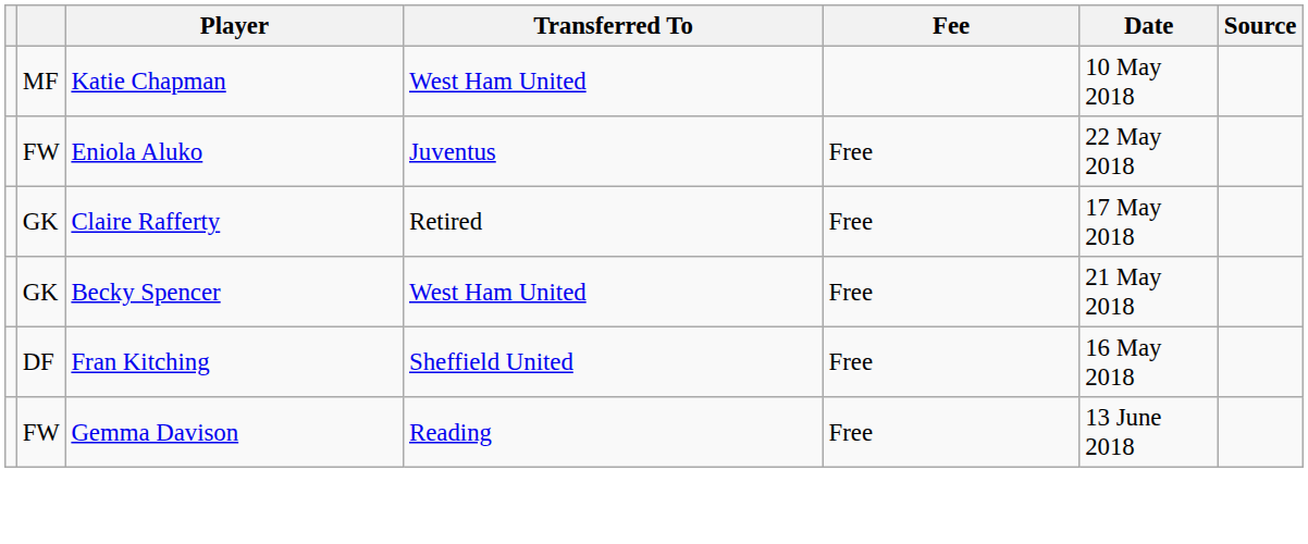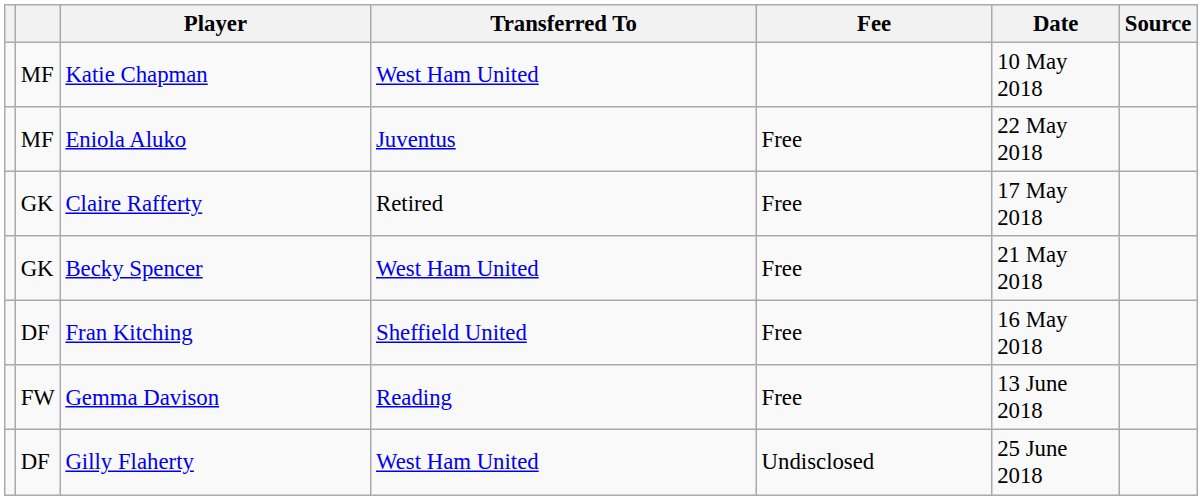 <table class="wikitable plainrowheaders sortable" style="font-size:95%">
 <tr>
 <th></th>
 <th></th>
 <th scope="col" style="width:200px;">Player</th>
 <th scope="col" style="width:250px;">Transferred To</th>
 <th scope="col" style="width:150px;">Fee</th>
 <th scope="col" style="width:78px;">Date</th>
 <th>Source</th>
 </tr>
 <tr>
 <td></td>
 <td>MF</td>
 <td> <a href='#'>Katie Chapman</a></td>
 <td> <a href='#'>West Ham United</a></td>
 <td></td>
 <td>10 May 2018</td>
 <td></td>
 </tr>
 <tr>
 <td></td>
-<td>FW</td>
+<td>MF</td>
 <td> <a href='#'>Eniola Aluko</a></td>
 <td> <a href='#'>Juventus</a></td>
 <td>Free</td>
 <td>22 May 2018</td>
 <td></td>
 </tr>
 <tr>
 <td></td>
 <td>GK</td>
 <td> <a href='#'>Claire Rafferty</a></td>
 <td>Retired</td>
 <td>Free</td>
 <td>17 May 2018</td>
 <td></td>
 </tr>
 <tr>
 <td></td>
 <td>GK</td>
 <td> <a href='#'>Becky Spencer</a></td>
 <td> <a href='#'>West Ham United</a></td>
 <td>Free</td>
 <td>21 May 2018</td>
 <td></td>
 </tr>
 <tr>
 <td></td>
 <td>DF</td>
 <td> <a href='#'>Fran Kitching</a></td>
 <td> <a href='#'>Sheffield United</a></td>
 <td>Free</td>
 <td>16 May 2018</td>
 <td></td>
 </tr>
 <tr>
 <td></td>
 <td>FW</td>
 <td> <a href='#'>Gemma Davison</a></td>
 <td> <a href='#'>Reading</a></td>
 <td>Free</td>
 <td>13 June 2018</td>
 <td></td>
 </tr>
+<tr>
+<td></td>
+<td>DF</td>
+<td> <a href='#'>Gilly Flaherty</a></td>
+<td> <a href='#'>West Ham United</a></td>
+<td>Undisclosed</td>
+<td>25 June 2018</td>
+<td></td>
+</tr>
 </table>
